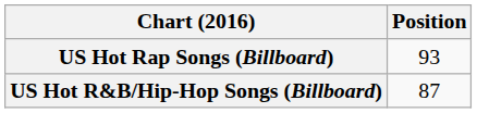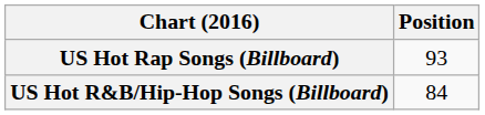 <table class="wikitable sortable plainrowheaders">
 <tr>
 <th>Chart (2016)</th>
 <th>Position</th>
 </tr>
 <tr>
 <th scope="row">US Hot Rap Songs (<em>Billboard</em>)</th>
 <td style="text-align:center;">93</td>
 </tr>
 <tr>
 <th scope="row">US Hot R&B/Hip-Hop Songs (<em>Billboard</em>)</th>
-<td style="text-align:center;">87</td>
+<td style="text-align:center;">84</td>
 </tr>
 </table>
